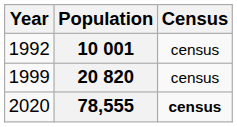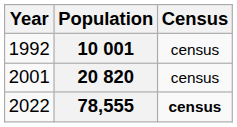 <table class="wikitable">
 <tr>
 <th>Year</th>
 <th>Population</th>
 <th>Census</th>
 </tr>
 <tr align="center">
 <td>1992</td>
 <th>10 001</th>
 <td><small>census</small></td>
 </tr>
 <tr align="center">
-<td>1999</td>
+<td>2001</td>
 <th>20 820</th>
 <td><small>census</small></td>
 </tr>
 <tr align="center">
-<td>2020</td>
+<td>2022</td>
 <th>78,555</th>
 <td><strong><small>census</small></strong></td>
 </tr>
 </table>
